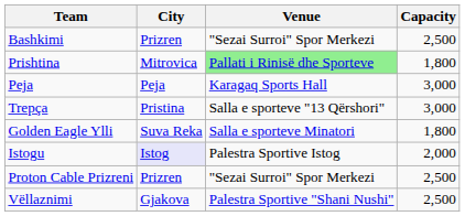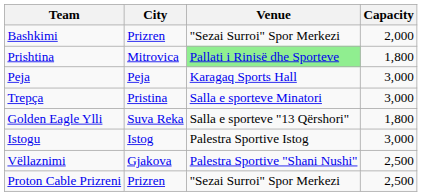 <table class="wikitable sortable">
 <tr>
 <th>Team</th>
 <th>City</th>
 <th>Venue</th>
 <th>Capacity</th>
 </tr>
 <tr>
 <td><a href='#'>Bashkimi</a></td>
 <td><a href='#'>Prizren</a></td>
 <td>"Sezai Surroi" Spor Merkezi</td>
-<td align=right>2,500</td>
+<td align=right>2,000</td>
 </tr>
 <tr>
 <td><a href='#'>Prishtina</a></td>
 <td><a href='#'>Mitrovica</a></td>
 <td style="background: lightgreen;"><a href='#'>Pallati i Rinisë dhe Sporteve</a></td>
 <td align=right>1,800</td>
 </tr>
 <tr>
 <td><a href='#'>Peja</a></td>
 <td><a href='#'>Peja</a></td>
 <td><a href='#'>Karagaq Sports Hall</a></td>
 <td align=right>3,000</td>
 </tr>
 <tr>
 <td><a href='#'>Trepça</a></td>
 <td><a href='#'>Pristina</a></td>
-<td>Salla e sporteve "13 Qërshori"</td>
+<td><a href='#'>Salla e sporteve Minatori</a></td>
 <td align=right>3,000</td>
 </tr>
 <tr>
 <td><a href='#'>Golden Eagle Ylli</a></td>
 <td><a href='#'>Suva Reka</a></td>
-<td><a href='#'>Salla e sporteve Minatori</a></td>
+<td>Salla e sporteve "13 Qërshori"</td>
 <td align=right>1,800</td>
 </tr>
 <tr>
 <td><a href='#'>Istogu</a></td>
-<td style="background: lavender;"><a href='#'>Istog</a></td>
+<td><a href='#'>Istog</a></td>
 <td>Palestra Sportive Istog</td>
-<td align=right>2,000</td>
+<td align=right>3,000</td>
+</tr>
+<tr>
+<td><a href='#'>Vëllaznimi</a></td>
+<td><a href='#'>Gjakova</a></td>
+<td><a href='#'>Palestra Sportive "Shani Nushi"</a></td>
+<td align=right>2,500</td>
 </tr>
 <tr>
 <td><a href='#'>Proton Cable Prizreni</a></td>
 <td><a href='#'>Prizren</a></td>
 <td>"Sezai Surroi" Spor Merkezi</td>
 <td align=right>2,500</td>
 </tr>
-<tr>
-<td><a href='#'>Vëllaznimi</a></td>
-<td><a href='#'>Gjakova</a></td>
-<td><a href='#'>Palestra Sportive "Shani Nushi"</a></td>
-<td align=right>2,500</td>
-</tr>
 </table>
